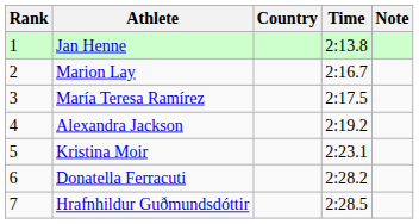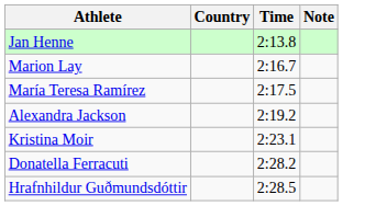 <table class="wikitable sortable">
 <tr>
-<th>Rank</th>
 <th>Athlete</th>
 <th>Country</th>
 <th>Time</th>
 <th>Note</th>
 </tr>
 <tr bgcolor=#CCFFCC>
-<td>1</td>
 <td><a href='#'>Jan Henne</a></td>
 <td></td>
 <td>2:13.8</td>
 <td></td>
 </tr>
 <tr>
-<td>2</td>
 <td><a href='#'>Marion Lay</a></td>
 <td></td>
 <td>2:16.7</td>
 <td></td>
 </tr>
 <tr>
-<td>3</td>
 <td><a href='#'>María Teresa Ramírez</a></td>
 <td></td>
 <td>2:17.5</td>
 <td></td>
 </tr>
 <tr>
-<td>4</td>
 <td><a href='#'>Alexandra Jackson</a></td>
 <td></td>
 <td>2:19.2</td>
 <td></td>
 </tr>
 <tr>
-<td>5</td>
 <td><a href='#'>Kristina Moir</a></td>
 <td></td>
 <td>2:23.1</td>
 <td></td>
 </tr>
 <tr>
-<td>6</td>
 <td><a href='#'>Donatella Ferracuti</a></td>
 <td></td>
 <td>2:28.2</td>
 <td></td>
 </tr>
 <tr>
-<td>7</td>
 <td><a href='#'>Hrafnhildur Guðmundsdóttir</a></td>
 <td></td>
 <td>2:28.5</td>
 <td></td>
 </tr>
 </table>
